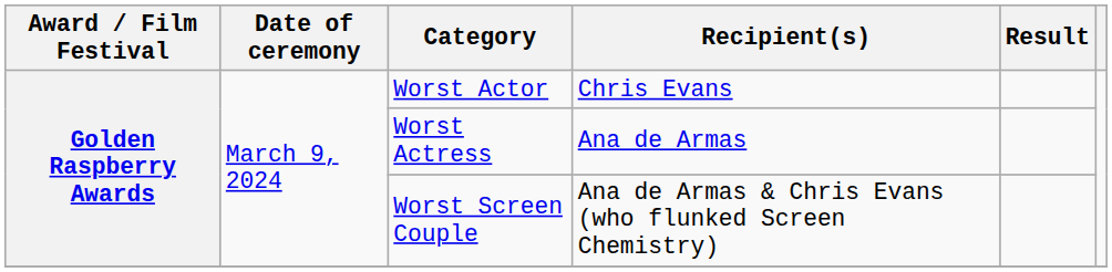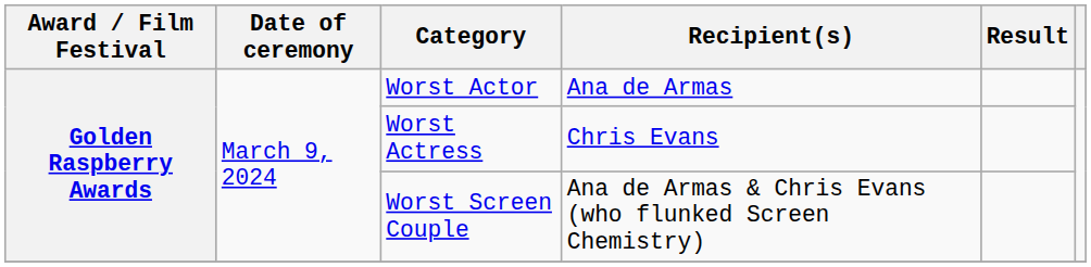 <table class="wikitable sortable plainrowheaders">
 <tr>
 <th scope="col">Award / Film Festival</th>
 <th scope="col">Date of ceremony</th>
 <th scope="col">Category</th>
 <th scope="col">Recipient(s)</th>
 <th scope="col">Result</th>
 <th class="unsortable" scope="col"></th>
 </tr>
 <tr>
 <th rowspan="3" scope="row"><a href='#'>Golden Raspberry Awards</a></th>
 <td rowspan="3"><a href='#'>March 9, 2024</a></td>
 <td><a href='#'>Worst Actor</a></td>
-<td><a href='#'>Chris Evans</a></td>
+<td><a href='#'>Ana de Armas</a></td>
 <td></td>
 <td rowspan="3" align="center"></td>
 </tr>
 <tr>
 <td><a href='#'>Worst Actress</a></td>
-<td><a href='#'>Ana de Armas</a></td>
+<td><a href='#'>Chris Evans</a></td>
 <td></td>
 </tr>
 <tr>
 <td><a href='#'>Worst Screen Couple</a></td>
 <td>Ana de Armas & Chris Evans (who flunked Screen Chemistry)</td>
 <td></td>
 </tr>
 <tr>
 </tr>
 </table>
